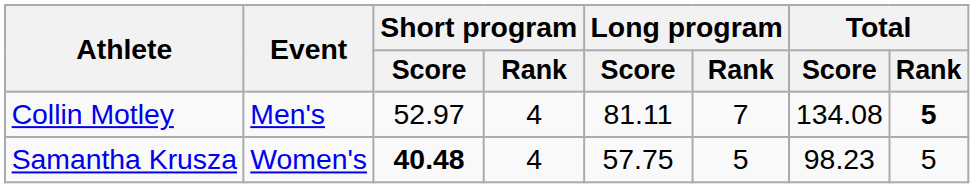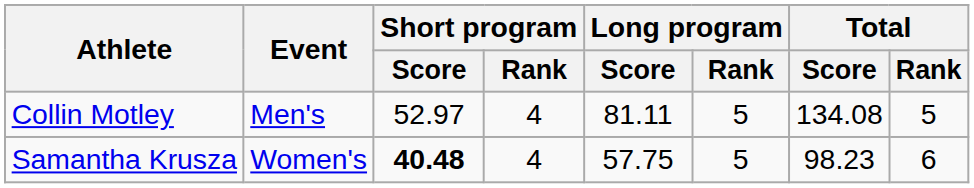 <table class=wikitable style=font-size:90%;text-align:center>
 <tr>
 <th rowspan=2>Athlete</th>
 <th rowspan=2>Event</th>
 <th colspan=2>Short program</th>
 <th colspan=2>Long program</th>
 <th colspan=2>Total</th>
 </tr>
 <tr style=font-size:95%>
 <th>Score</th>
 <th>Rank</th>
 <th>Score</th>
 <th>Rank</th>
 <th>Score</th>
 <th>Rank</th>
 </tr>
 <tr>
 <td align=left><a href='#'>Collin Motley</a></td>
 <td align=left><a href='#'>Men's</a></td>
 <td>52.97</td>
 <td>4</td>
 <td>81.11</td>
-<td>7</td>
+<td>5</td>
 <td>134.08</td>
-<td><strong>5</strong></td>
+<td>5</td>
 </tr>
 <tr>
 <td align=left><a href='#'>Samantha Krusza</a></td>
 <td align=left><a href='#'>Women's</a></td>
 <td><strong>40.48</strong></td>
 <td>4</td>
 <td>57.75</td>
 <td>5</td>
 <td>98.23</td>
-<td>5</td>
+<td>6</td>
 </tr>
 </table>
